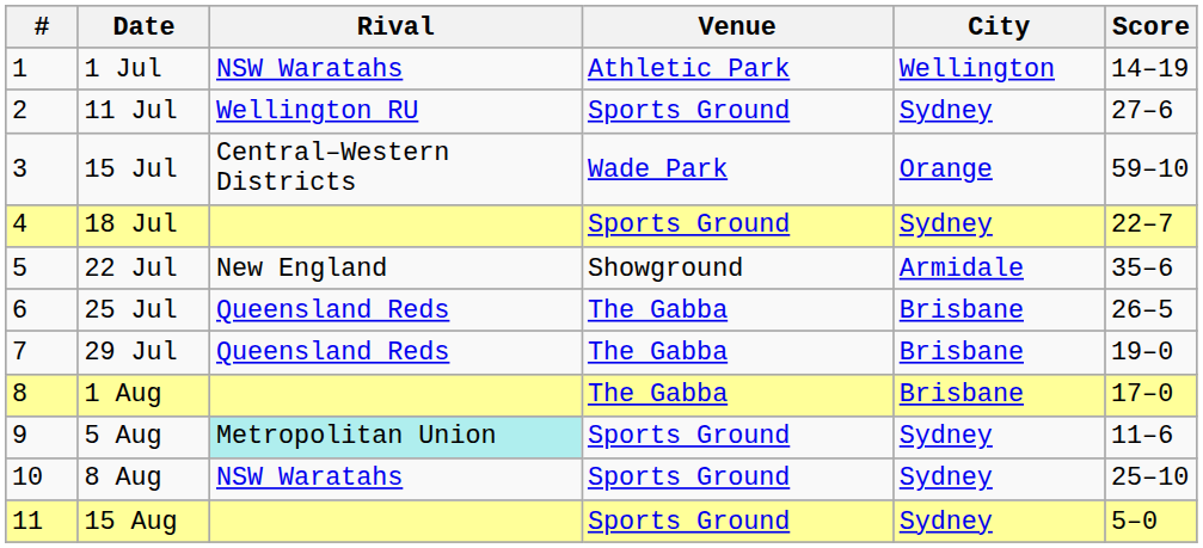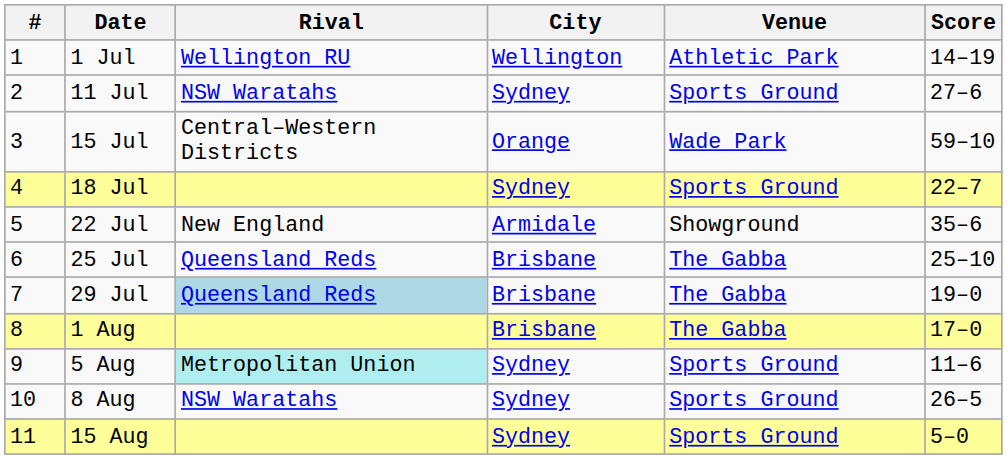 <table class="wikitable sortable">
 <tr>
 <th width=30px>#</th>
 <th width=60px>Date</th>
 <th width=180px>Rival</th>
+<th width=100px>City</th>
 <th width=150px>Venue</th>
-<th width=100px>City</th>
 <th width=40px>Score</th>
 </tr>
 <tr>
 <td>1</td>
 <td>1 Jul</td>
-<td><a href='#'>NSW Waratahs</a></td>
+<td><a href='#'>Wellington RU</a></td>
+<td><a href='#'>Wellington</a></td>
 <td><a href='#'>Athletic Park</a></td>
-<td><a href='#'>Wellington</a></td>
 <td>14–19</td>
 </tr>
 <tr>
 <td>2</td>
 <td>11 Jul</td>
-<td><a href='#'>Wellington RU</a></td>
+<td><a href='#'>NSW Waratahs</a></td>
+<td><a href='#'>Sydney</a></td>
 <td><a href='#'>Sports Ground</a></td>
-<td><a href='#'>Sydney</a></td>
 <td>27–6</td>
 </tr>
 <tr>
 <td>3</td>
 <td>15 Jul</td>
 <td>Central–Western Districts</td>
+<td><a href='#'>Orange</a></td>
 <td><a href='#'>Wade Park</a></td>
-<td><a href='#'>Orange</a></td>
 <td>59–10</td>
 </tr>
 <tr bgcolor=#ffff99>
 <td>4</td>
 <td>18 Jul</td>
 <td></td>
+<td><a href='#'>Sydney</a></td>
 <td><a href='#'>Sports Ground</a></td>
-<td><a href='#'>Sydney</a></td>
 <td>22–7</td>
 </tr>
 <tr>
 <td>5</td>
 <td>22 Jul</td>
 <td>New England</td>
+<td><a href='#'>Armidale</a></td>
 <td>Showground</td>
-<td><a href='#'>Armidale</a></td>
 <td>35–6</td>
 </tr>
 <tr>
 <td>6</td>
 <td>25 Jul</td>
 <td><a href='#'>Queensland Reds</a></td>
+<td><a href='#'>Brisbane</a></td>
 <td><a href='#'>The Gabba</a></td>
-<td><a href='#'>Brisbane</a></td>
-<td>26–5</td>
+<td>25–10</td>
 </tr>
 <tr>
 <td>7</td>
 <td>29 Jul</td>
-<td><a href='#'>Queensland Reds</a></td>
+<td style="background: lightblue;"><a href='#'>Queensland Reds</a></td>
+<td><a href='#'>Brisbane</a></td>
 <td><a href='#'>The Gabba</a></td>
-<td><a href='#'>Brisbane</a></td>
 <td>19–0</td>
 </tr>
 <tr bgcolor=#ffff99>
 <td>8</td>
 <td>1 Aug</td>
 <td></td>
+<td><a href='#'>Brisbane</a></td>
 <td><a href='#'>The Gabba</a></td>
-<td><a href='#'>Brisbane</a></td>
 <td>17–0</td>
 </tr>
 <tr>
 <td>9</td>
 <td>5 Aug</td>
 <td style="background: paleturquoise;">Metropolitan Union</td>
+<td><a href='#'>Sydney</a></td>
 <td><a href='#'>Sports Ground</a></td>
-<td><a href='#'>Sydney</a></td>
 <td>11–6</td>
 </tr>
 <tr>
 <td>10</td>
 <td>8 Aug</td>
 <td><a href='#'>NSW Waratahs</a></td>
+<td><a href='#'>Sydney</a></td>
 <td><a href='#'>Sports Ground</a></td>
-<td><a href='#'>Sydney</a></td>
-<td>25–10</td>
+<td>26–5</td>
 </tr>
 <tr bgcolor=#ffff99>
 <td>11</td>
 <td>15 Aug</td>
 <td></td>
+<td><a href='#'>Sydney</a></td>
 <td><a href='#'>Sports Ground</a></td>
-<td><a href='#'>Sydney</a></td>
 <td>5–0</td>
 </tr>
 </table>
